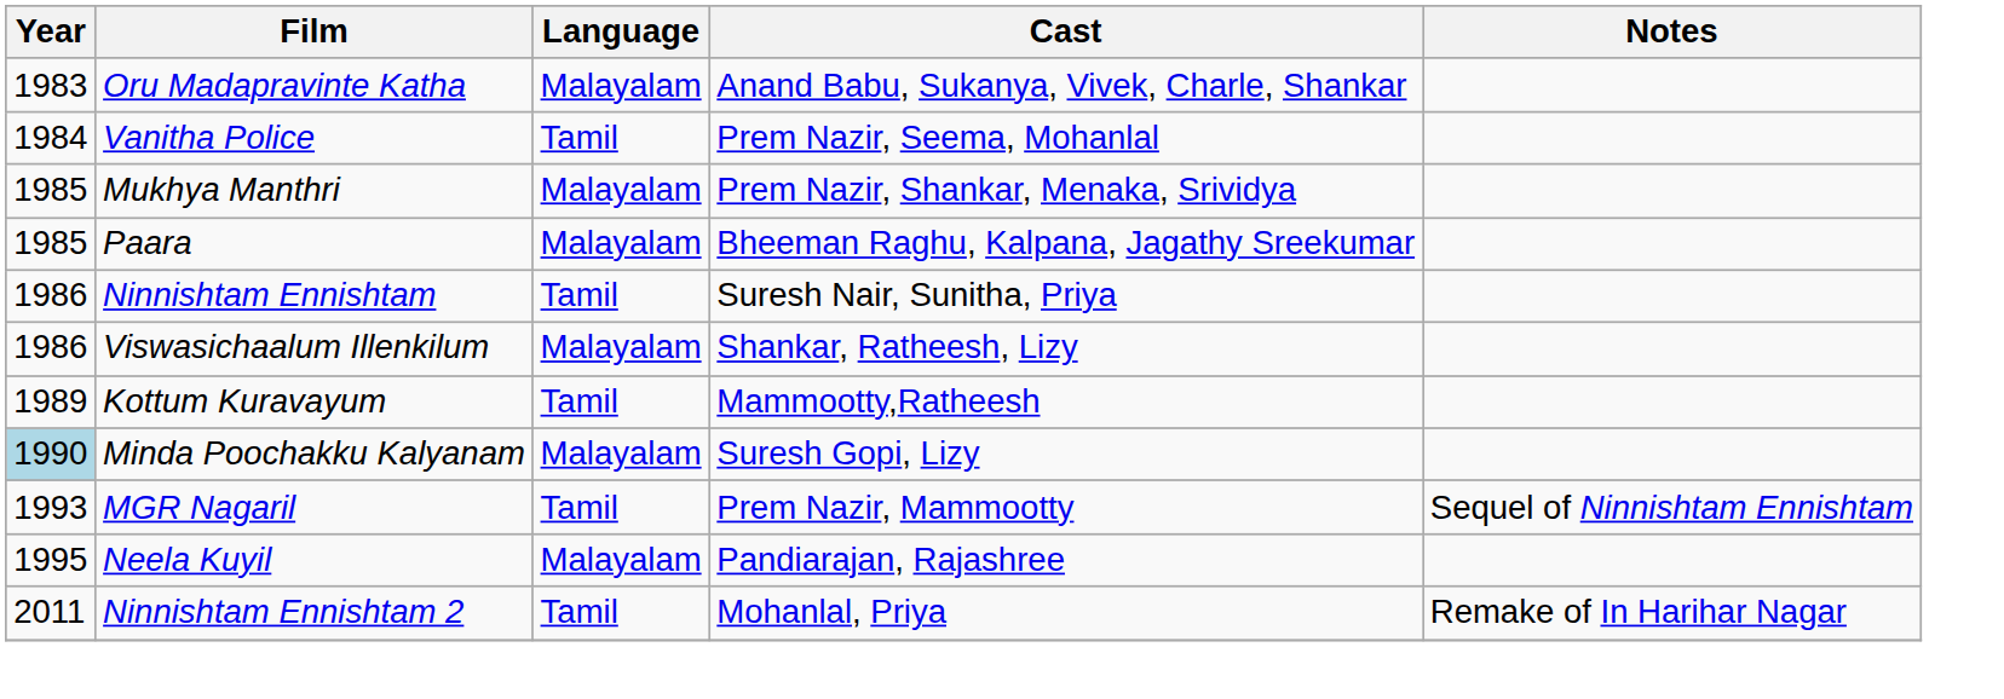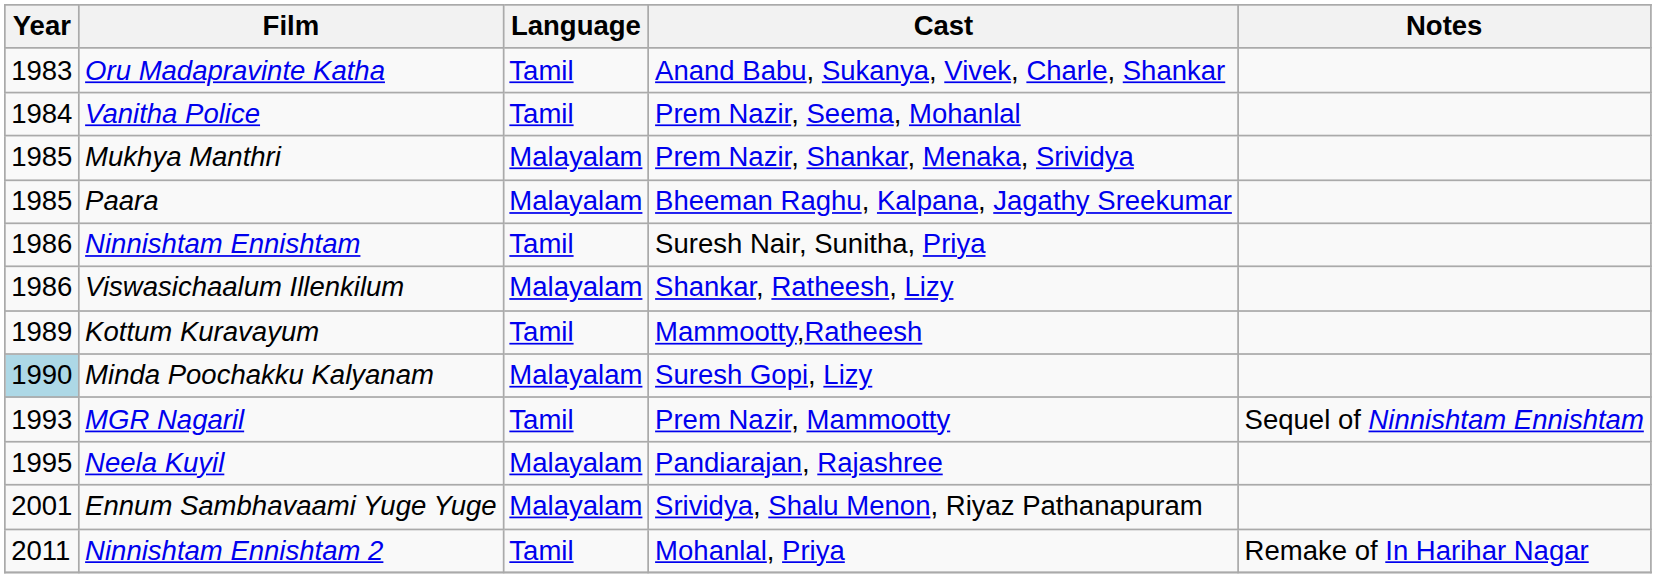 <table class="wikitable">
 <tr>
 <th>Year</th>
 <th>Film</th>
 <th>Language</th>
 <th>Cast</th>
 <th>Notes</th>
 </tr>
 <tr>
 <td>1983</td>
 <td><em><a href='#'>Oru Madapravinte Katha</a></em></td>
-<td><a href='#'>Malayalam</a></td>
+<td><a href='#'>Tamil</a></td>
 <td><a href='#'>Anand Babu</a>, <a href='#'>Sukanya</a>, <a href='#'>Vivek</a>, <a href='#'>Charle</a>, <a href='#'>Shankar</a></td>
 <td></td>
 </tr>
 <tr>
 <td>1984</td>
 <td><em><a href='#'>Vanitha Police</a></em></td>
 <td><a href='#'>Tamil</a></td>
 <td><a href='#'>Prem Nazir</a>, <a href='#'>Seema</a>, <a href='#'>Mohanlal</a></td>
 <td></td>
 </tr>
 <tr>
 <td>1985</td>
 <td><em>Mukhya Manthri</em></td>
 <td><a href='#'>Malayalam</a></td>
 <td><a href='#'>Prem Nazir</a>, <a href='#'>Shankar</a>, <a href='#'>Menaka</a>, <a href='#'>Srividya</a></td>
 <td></td>
 </tr>
 <tr>
 <td>1985</td>
 <td><em>Paara</em></td>
 <td><a href='#'>Malayalam</a></td>
 <td><a href='#'>Bheeman Raghu</a>, <a href='#'>Kalpana</a>, <a href='#'>Jagathy Sreekumar</a></td>
 <td></td>
 </tr>
 <tr>
 <td>1986</td>
 <td><em><a href='#'>Ninnishtam Ennishtam</a></em></td>
 <td><a href='#'>Tamil</a></td>
 <td>Suresh Nair, Sunitha, <a href='#'>Priya</a></td>
 <td></td>
 </tr>
 <tr>
 <td>1986</td>
 <td><em>Viswasichaalum Illenkilum</em></td>
 <td><a href='#'>Malayalam</a></td>
 <td><a href='#'>Shankar</a>, <a href='#'>Ratheesh</a>, <a href='#'>Lizy</a></td>
 <td></td>
 </tr>
 <tr>
 <td>1989</td>
 <td><em>Kottum Kuravayum</em></td>
 <td><a href='#'>Tamil</a></td>
 <td><a href='#'>Mammootty</a>,<a href='#'>Ratheesh</a></td>
 <td></td>
 </tr>
 <tr>
 <td style="background: lightblue;">1990</td>
 <td><em>Minda Poochakku Kalyanam</em></td>
 <td><a href='#'>Malayalam</a></td>
 <td><a href='#'>Suresh Gopi</a>, <a href='#'>Lizy</a></td>
 <td></td>
 </tr>
 <tr>
 <td>1993</td>
 <td><em><a href='#'>MGR Nagaril</a></em></td>
 <td><a href='#'>Tamil</a></td>
 <td><a href='#'>Prem Nazir</a>, <a href='#'>Mammootty</a></td>
 <td>Sequel of <em><a href='#'>Ninnishtam Ennishtam</a></em></td>
 </tr>
 <tr>
 <td>1995</td>
 <td><em><a href='#'>Neela Kuyil</a></em></td>
 <td><a href='#'>Malayalam</a></td>
 <td><a href='#'>Pandiarajan</a>, <a href='#'>Rajashree</a></td>
 <td></td>
 </tr>
 <tr>
+<td>2001</td>
+<td><em>Ennum Sambhavaami Yuge Yuge</em></td>
+<td><a href='#'>Malayalam</a></td>
+<td><a href='#'>Srividya</a>, <a href='#'>Shalu Menon</a>, Riyaz Pathanapuram</td>
+<td></td>
+</tr>
+<tr>
 <td>2011</td>
 <td><em><a href='#'>Ninnishtam Ennishtam 2</a></em></td>
 <td><a href='#'>Tamil</a></td>
 <td><a href='#'>Mohanlal</a>, <a href='#'>Priya</a></td>
 <td>Remake of <a href='#'>In Harihar Nagar</a></td>
 </tr>
 <tr>
 </tr>
 </table>
